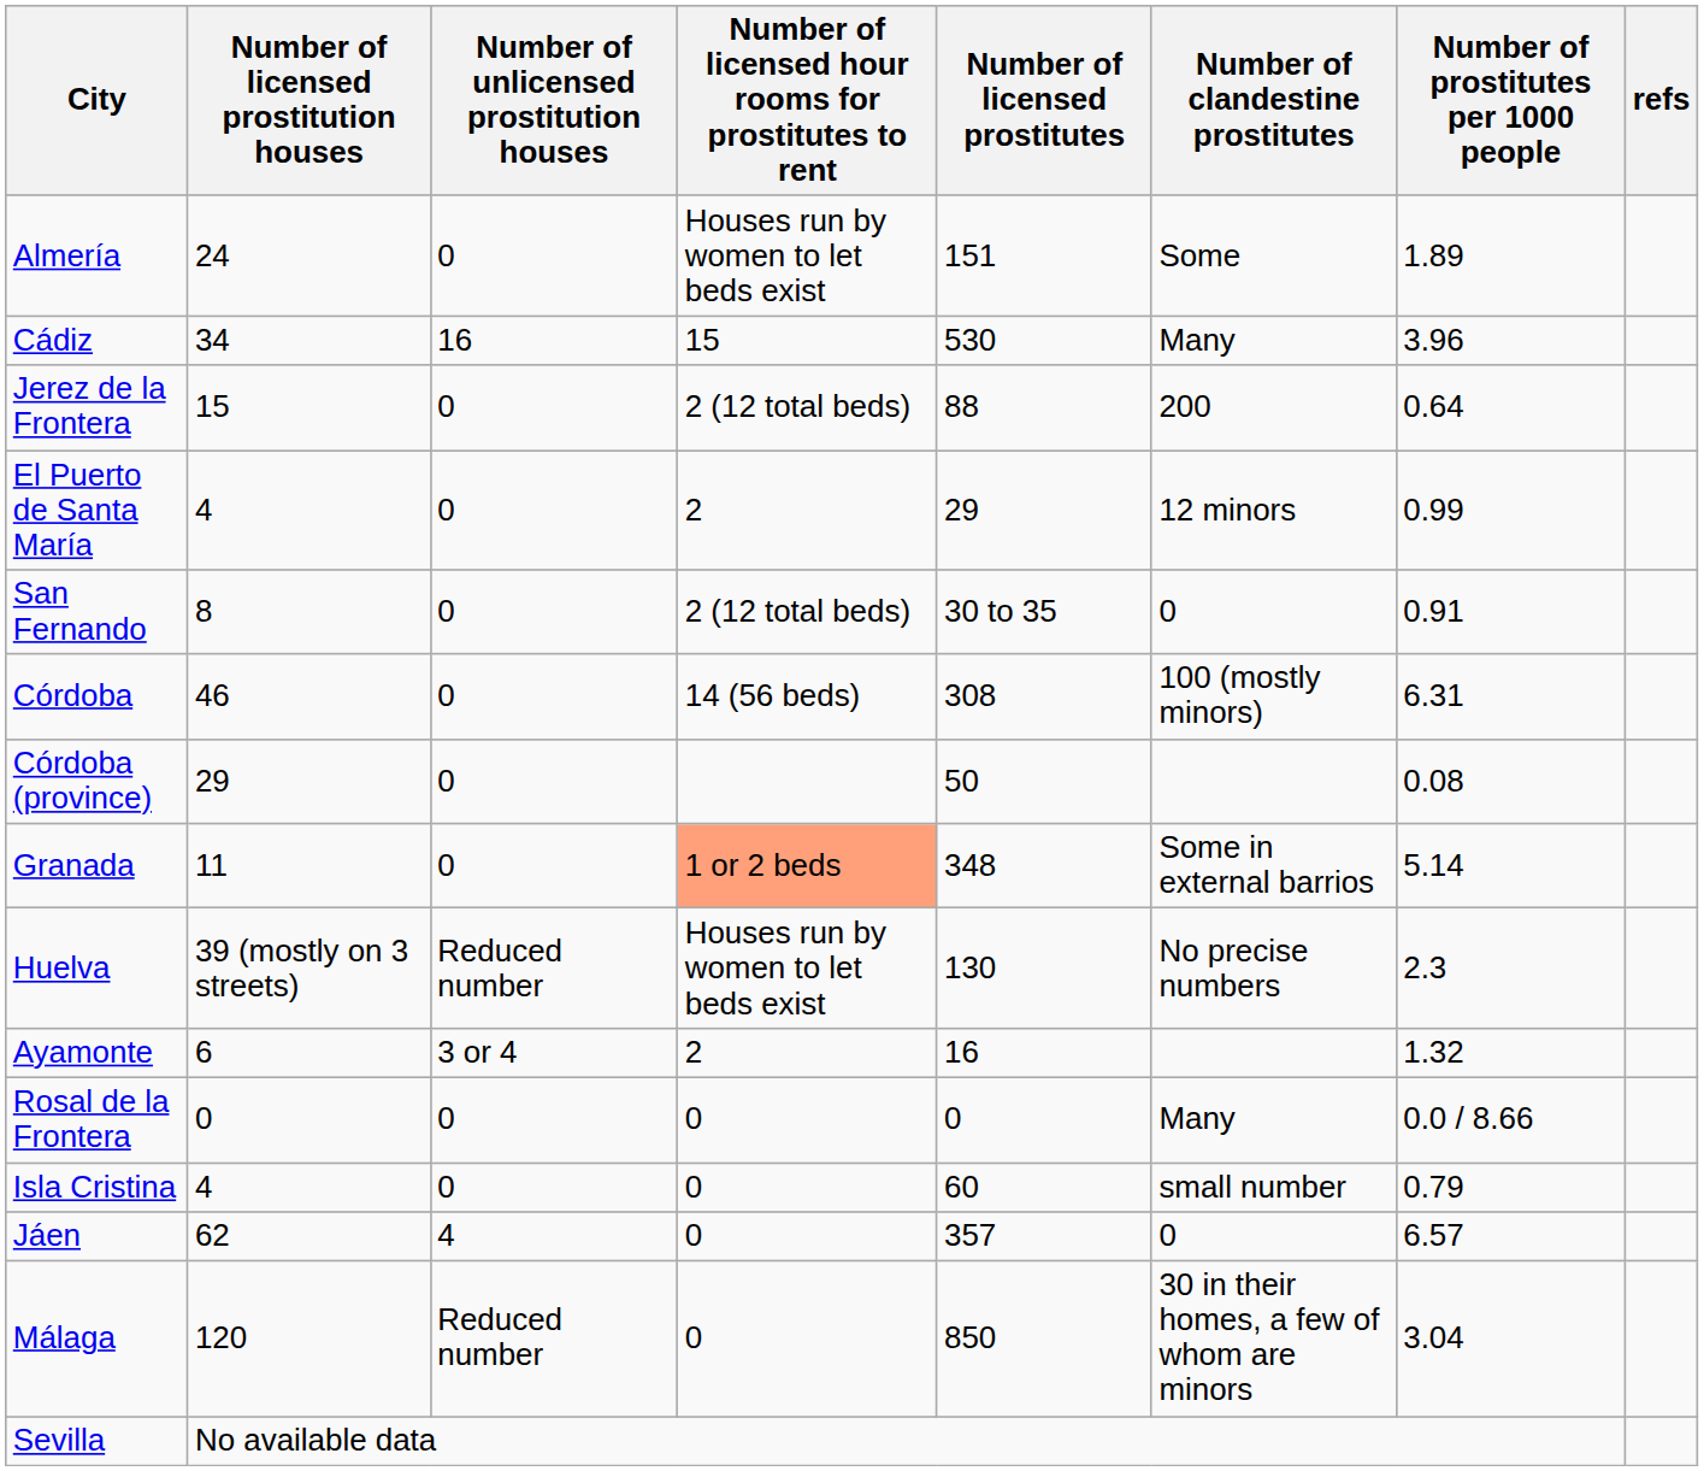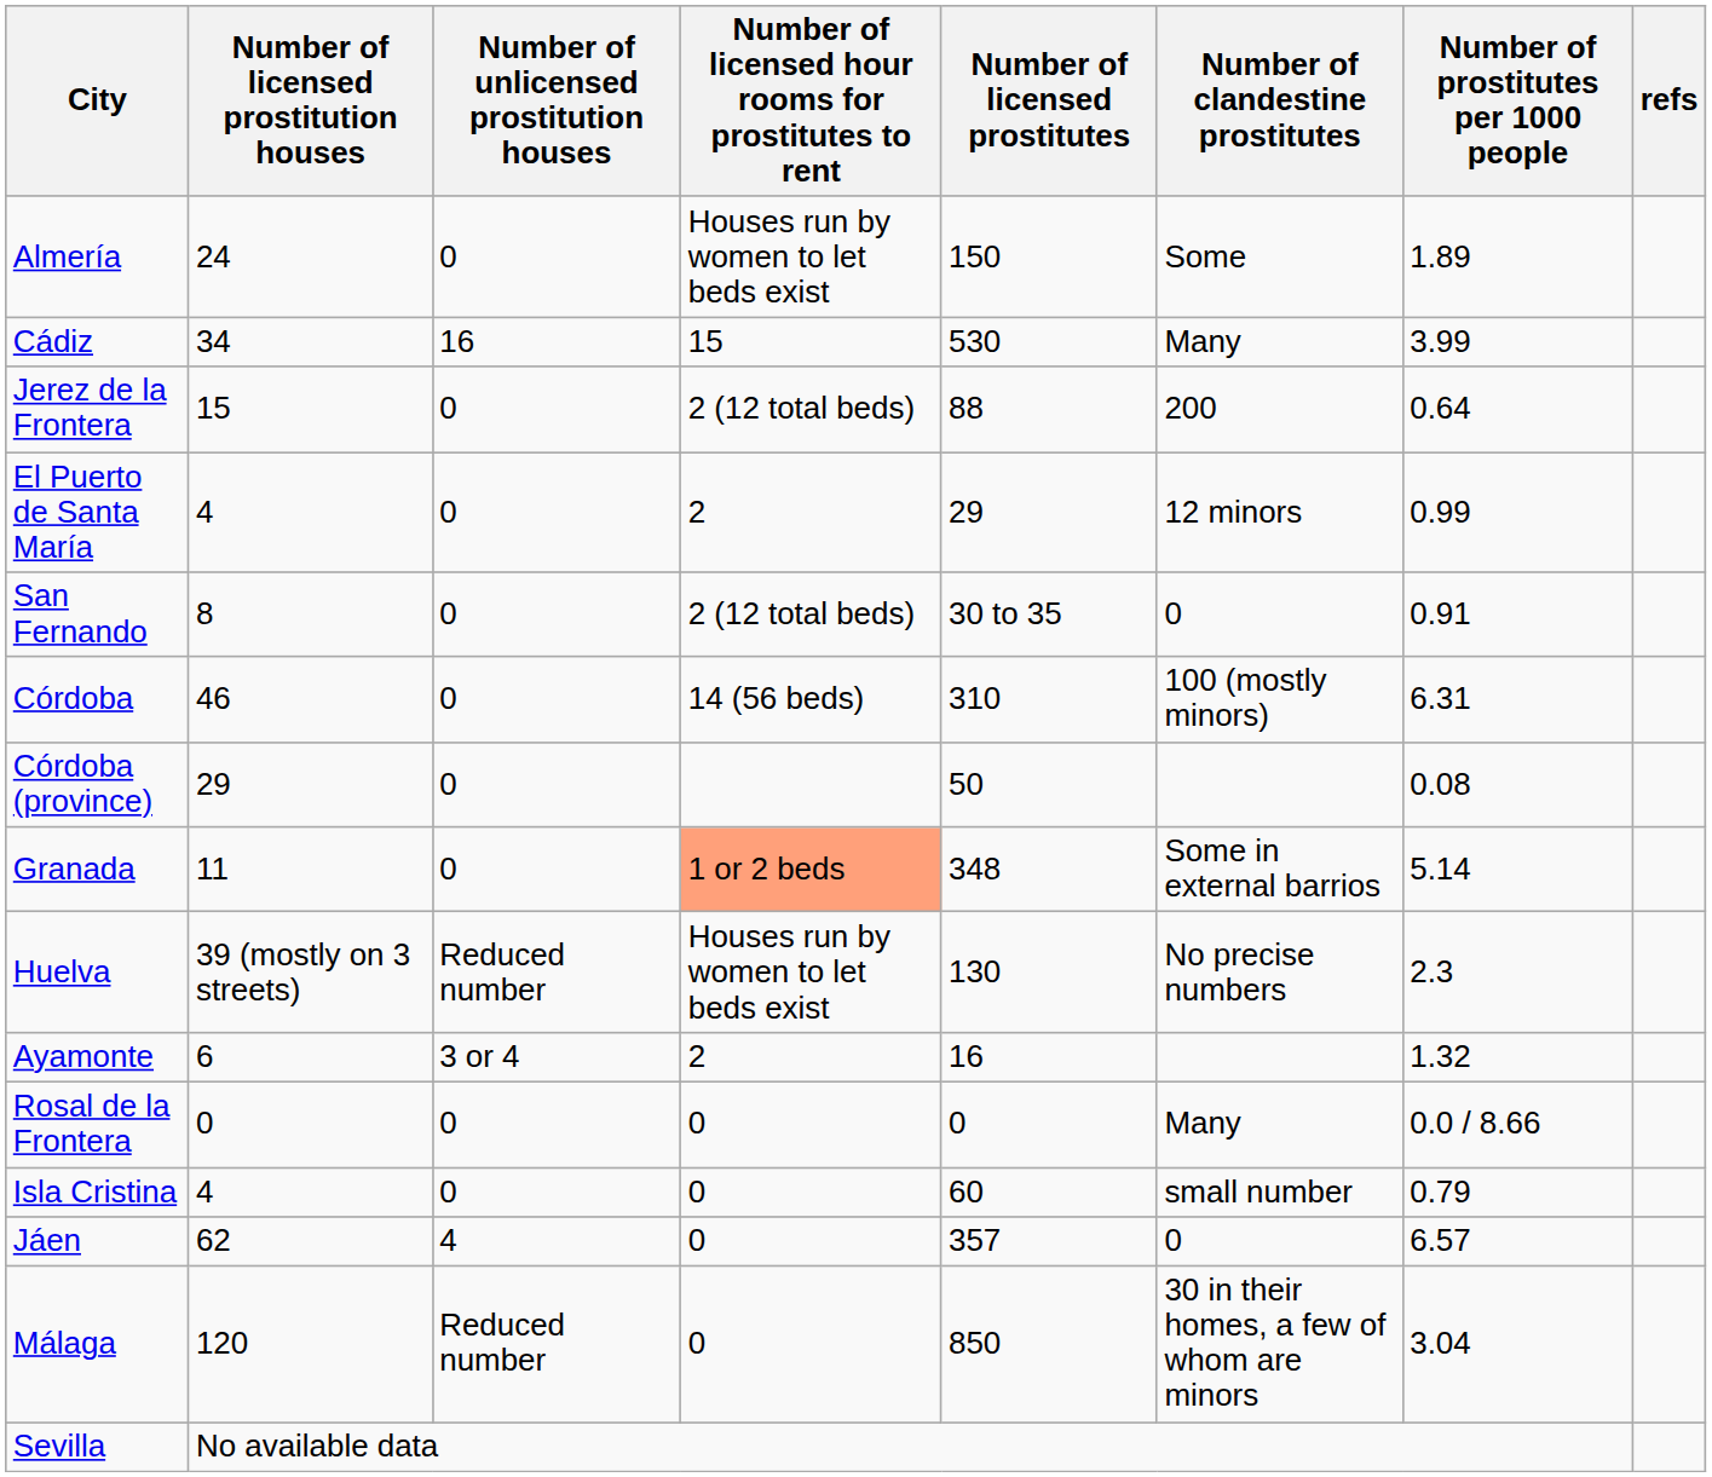 <table class="wikitable sortable">
 <tr>
 <th>City</th>
 <th>Number of licensed prostitution houses</th>
 <th>Number of unlicensed prostitution houses</th>
 <th>Number of licensed hour rooms for prostitutes to rent</th>
 <th>Number of licensed prostitutes</th>
 <th>Number of clandestine prostitutes</th>
 <th>Number of prostitutes per 1000 people</th>
 <th>refs</th>
 </tr>
 <tr>
 <td><a href='#'>Almería</a></td>
 <td>24</td>
 <td>0</td>
 <td>Houses run by women to let beds exist</td>
-<td>151</td>
+<td>150</td>
 <td>Some</td>
 <td>1.89</td>
 <td></td>
 </tr>
 <tr>
 <td><a href='#'>Cádiz</a></td>
 <td>34</td>
 <td>16</td>
 <td>15</td>
 <td>530</td>
 <td>Many</td>
-<td>3.96</td>
+<td>3.99</td>
 <td></td>
 </tr>
 <tr>
 <td><a href='#'>Jerez de la Frontera</a></td>
 <td>15</td>
 <td>0</td>
 <td>2 (12 total beds)</td>
 <td>88</td>
 <td>200</td>
 <td>0.64</td>
 <td></td>
 </tr>
 <tr>
 <td><a href='#'>El Puerto de Santa María</a></td>
 <td>4</td>
 <td>0</td>
 <td>2</td>
 <td>29</td>
 <td>12 minors</td>
 <td>0.99</td>
 <td></td>
 </tr>
 <tr>
 <td><a href='#'>San Fernando</a></td>
 <td>8</td>
 <td>0</td>
 <td>2 (12 total beds)</td>
 <td>30 to 35</td>
 <td>0</td>
 <td>0.91</td>
 <td></td>
 </tr>
 <tr>
 <td><a href='#'>Córdoba</a></td>
 <td>46</td>
 <td>0</td>
 <td>14 (56 beds)</td>
-<td>308</td>
+<td>310</td>
 <td>100 (mostly minors)</td>
 <td>6.31</td>
 <td></td>
 </tr>
 <tr>
 <td><a href='#'>Córdoba (province)</a></td>
 <td>29</td>
 <td>0</td>
 <td></td>
 <td>50</td>
 <td></td>
 <td>0.08</td>
 <td></td>
 </tr>
 <tr>
 <td><a href='#'>Granada</a></td>
 <td>11</td>
 <td>0</td>
 <td style="background: lightsalmon;">1 or 2 beds</td>
 <td>348</td>
 <td>Some in external barrios</td>
 <td>5.14</td>
 <td></td>
 </tr>
 <tr>
 <td><a href='#'>Huelva</a></td>
 <td>39 (mostly on 3 streets)</td>
 <td>Reduced number</td>
 <td>Houses run by women to let beds exist</td>
 <td>130</td>
 <td>No precise numbers</td>
 <td>2.3</td>
 <td></td>
 </tr>
 <tr>
 <td><a href='#'>Ayamonte</a></td>
 <td>6</td>
 <td>3 or 4</td>
 <td>2</td>
 <td>16</td>
 <td></td>
 <td>1.32</td>
 <td></td>
 </tr>
 <tr>
 <td><a href='#'>Rosal de la Frontera</a></td>
 <td>0</td>
 <td>0</td>
 <td>0</td>
 <td>0</td>
 <td>Many</td>
 <td>0.0 / 8.66</td>
 <td></td>
 </tr>
 <tr>
 <td><a href='#'>Isla Cristina</a></td>
 <td>4</td>
 <td>0</td>
 <td>0</td>
 <td>60</td>
 <td>small number</td>
 <td>0.79</td>
 <td></td>
 </tr>
 <tr>
 <td><a href='#'>Jáen</a></td>
 <td>62</td>
 <td>4</td>
 <td>0</td>
 <td>357</td>
 <td>0</td>
 <td>6.57</td>
 <td></td>
 </tr>
 <tr>
 <td><a href='#'>Málaga</a></td>
 <td>120</td>
 <td>Reduced number</td>
 <td>0</td>
 <td>850</td>
 <td>30 in their homes, a few of whom are minors</td>
 <td>3.04</td>
 <td></td>
 </tr>
 <tr>
 <td><a href='#'>Sevilla</a></td>
 <td colspan="6">No available data</td>
 <td></td>
 </tr>
 </table>
